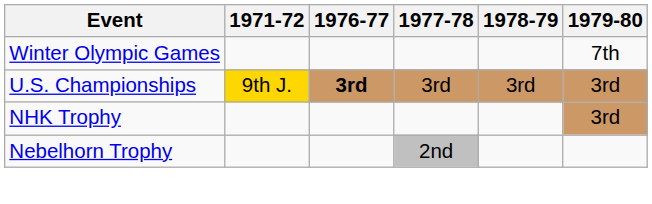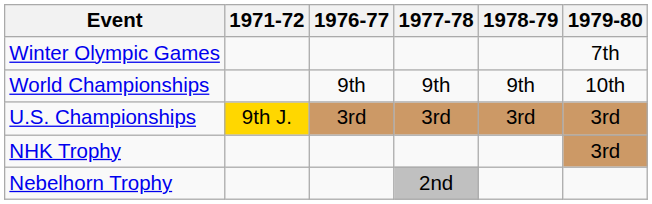 <table class="wikitable">
 <tr>
 <th>Event</th>
 <th>1971-72</th>
 <th>1976-77</th>
 <th>1977-78</th>
 <th>1978-79</th>
 <th>1979-80</th>
 </tr>
 <tr>
 <td><a href='#'>Winter Olympic Games</a></td>
 <td></td>
 <td></td>
 <td></td>
 <td></td>
 <td align="center">7th</td>
 </tr>
 <tr>
+<td><a href='#'>World Championships</a></td>
+<td></td>
+<td align="center">9th</td>
+<td align="center">9th</td>
+<td align="center">9th</td>
+<td align="center">10th</td>
+</tr>
+<tr>
 <td><a href='#'>U.S. Championships</a></td>
 <td align="center" style="background: gold;">9th J.</td>
-<td align="center" bgcolor="cc9966"><strong>3rd</strong></td>
+<td align="center" bgcolor="cc9966">3rd</td>
 <td align="center" bgcolor="cc9966">3rd</td>
 <td align="center" bgcolor="cc9966">3rd</td>
 <td align="center" bgcolor="cc9966">3rd</td>
 </tr>
 <tr>
 <td><a href='#'>NHK Trophy</a></td>
 <td></td>
 <td></td>
 <td></td>
 <td></td>
 <td align="center" bgcolor="cc9966">3rd</td>
 </tr>
 <tr>
 <td><a href='#'>Nebelhorn Trophy</a></td>
 <td></td>
 <td></td>
 <td align="center" bgcolor="silver">2nd</td>
 <td></td>
 <td></td>
 </tr>
 </table>
